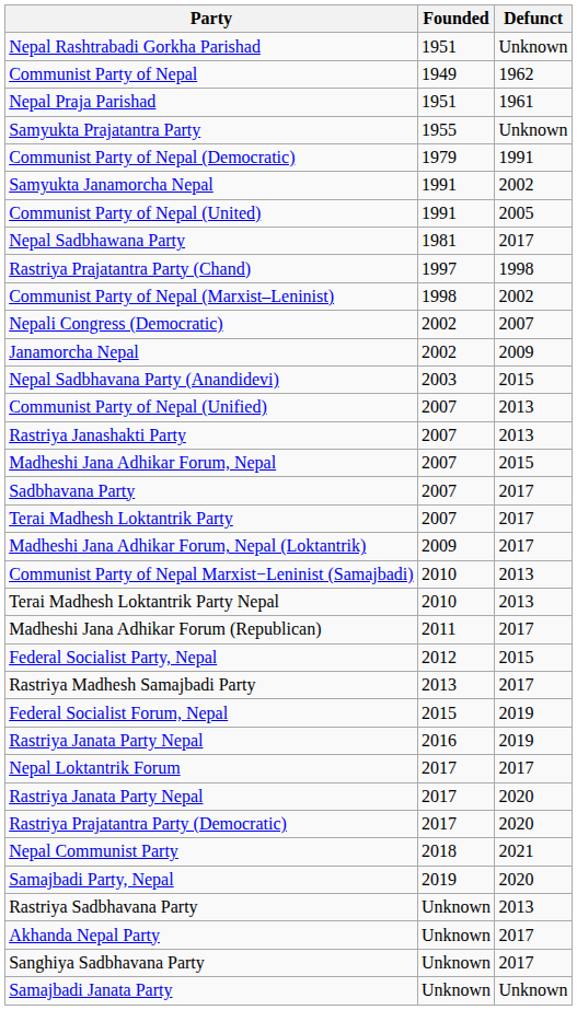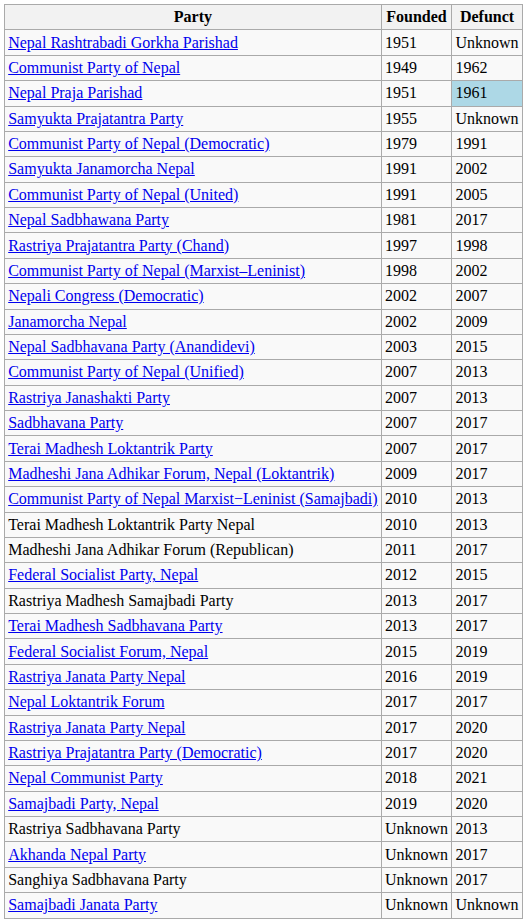 <table class="wikitable sortable">
 <tr>
 <th>Party</th>
 <th>Founded</th>
 <th>Defunct</th>
 </tr>
 <tr>
 <td><a href='#'>Nepal Rashtrabadi Gorkha Parishad</a></td>
 <td>1951</td>
 <td>Unknown</td>
 </tr>
 <tr>
 <td><a href='#'>Communist Party of Nepal</a></td>
 <td>1949</td>
 <td>1962</td>
 </tr>
 <tr>
 <td><a href='#'>Nepal Praja Parishad</a></td>
 <td>1951</td>
-<td>1961</td>
+<td style="background: lightblue;">1961</td>
 </tr>
 <tr>
 <td><a href='#'>Samyukta Prajatantra Party</a></td>
 <td>1955</td>
 <td>Unknown</td>
 </tr>
 <tr>
 <td><a href='#'>Communist Party of Nepal (Democratic)</a></td>
 <td>1979</td>
 <td>1991</td>
 </tr>
 <tr>
 <td><a href='#'>Samyukta Janamorcha Nepal</a></td>
 <td>1991</td>
 <td>2002</td>
 </tr>
 <tr>
 <td><a href='#'>Communist Party of Nepal (United)</a></td>
 <td>1991</td>
 <td>2005</td>
 </tr>
 <tr>
 <td><a href='#'>Nepal Sadbhawana Party</a></td>
 <td>1981</td>
 <td>2017</td>
 </tr>
 <tr>
 <td><a href='#'>Rastriya Prajatantra Party (Chand)</a></td>
 <td>1997</td>
 <td>1998</td>
 </tr>
 <tr>
 <td><a href='#'>Communist Party of Nepal (Marxist–Leninist)</a></td>
 <td>1998</td>
 <td>2002</td>
 </tr>
 <tr>
 <td><a href='#'>Nepali Congress (Democratic)</a></td>
 <td>2002</td>
 <td>2007</td>
 </tr>
 <tr>
 <td><a href='#'>Janamorcha Nepal</a></td>
 <td>2002</td>
 <td>2009</td>
 </tr>
 <tr>
 <td><a href='#'>Nepal Sadbhavana Party (Anandidevi)</a></td>
 <td>2003</td>
 <td>2015</td>
 </tr>
 <tr>
 <td><a href='#'>Communist Party of Nepal (Unified)</a></td>
 <td>2007</td>
 <td>2013</td>
 </tr>
 <tr>
 <td><a href='#'>Rastriya Janashakti Party</a></td>
 <td>2007</td>
 <td>2013</td>
 </tr>
 <tr>
-<td><a href='#'>Madheshi Jana Adhikar Forum, Nepal</a></td>
-<td>2007</td>
-<td>2015</td>
-</tr>
-<tr>
 <td><a href='#'>Sadbhavana Party</a></td>
 <td>2007</td>
 <td>2017</td>
 </tr>
 <tr>
 <td><a href='#'>Terai Madhesh Loktantrik Party</a></td>
 <td>2007</td>
 <td>2017</td>
 </tr>
 <tr>
 <td><a href='#'>Madheshi Jana Adhikar Forum, Nepal (Loktantrik)</a></td>
 <td>2009</td>
 <td>2017</td>
 </tr>
 <tr>
 <td><a href='#'>Communist Party of Nepal Marxist−Leninist (Samajbadi)</a></td>
 <td>2010</td>
 <td>2013</td>
 </tr>
 <tr>
 <td>Terai Madhesh Loktantrik Party Nepal</td>
 <td>2010</td>
 <td>2013</td>
 </tr>
 <tr>
 <td>Madheshi Jana Adhikar Forum (Republican)</td>
 <td>2011</td>
 <td>2017</td>
 </tr>
 <tr>
 <td><a href='#'>Federal Socialist Party, Nepal</a></td>
 <td>2012</td>
 <td>2015</td>
 </tr>
 <tr>
 <td>Rastriya Madhesh Samajbadi Party</td>
+<td>2013</td>
+<td>2017</td>
+</tr>
+<tr>
+<td><a href='#'>Terai Madhesh Sadbhavana Party</a></td>
 <td>2013</td>
 <td>2017</td>
 </tr>
 <tr>
 <td><a href='#'>Federal Socialist Forum, Nepal</a></td>
 <td>2015</td>
 <td>2019</td>
 </tr>
 <tr>
 <td><a href='#'>Rastriya Janata Party Nepal</a></td>
 <td>2016</td>
 <td>2019</td>
 </tr>
 <tr>
 <td><a href='#'>Nepal Loktantrik Forum</a></td>
 <td>2017</td>
 <td>2017</td>
 </tr>
 <tr>
 <td><a href='#'>Rastriya Janata Party Nepal</a></td>
 <td>2017</td>
 <td>2020</td>
 </tr>
 <tr>
 <td><a href='#'>Rastriya Prajatantra Party (Democratic)</a></td>
 <td>2017</td>
 <td>2020</td>
 </tr>
 <tr>
 <td><a href='#'>Nepal Communist Party</a></td>
 <td>2018</td>
 <td>2021</td>
 </tr>
 <tr>
 <td><a href='#'>Samajbadi Party, Nepal</a></td>
 <td>2019</td>
 <td>2020</td>
 </tr>
 <tr>
 <td>Rastriya Sadbhavana Party</td>
 <td>Unknown</td>
 <td>2013</td>
 </tr>
 <tr>
 <td><a href='#'>Akhanda Nepal Party</a></td>
 <td>Unknown</td>
 <td>2017</td>
 </tr>
 <tr>
 <td>Sanghiya Sadbhavana Party</td>
 <td>Unknown</td>
 <td>2017</td>
 </tr>
 <tr>
 <td><a href='#'>Samajbadi Janata Party</a></td>
 <td>Unknown</td>
 <td>Unknown</td>
 </tr>
 </table>
